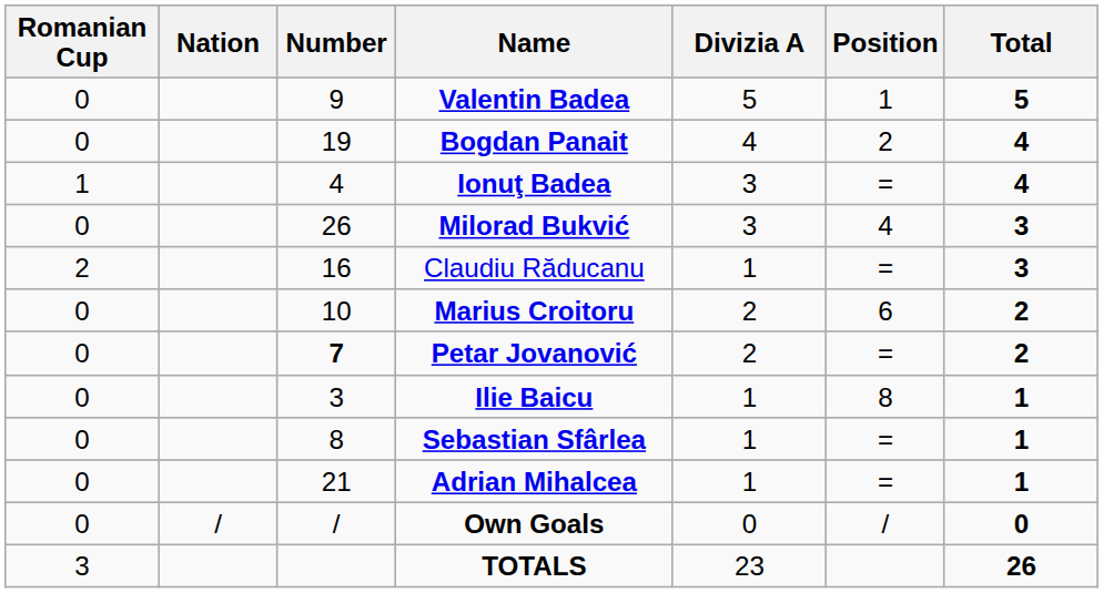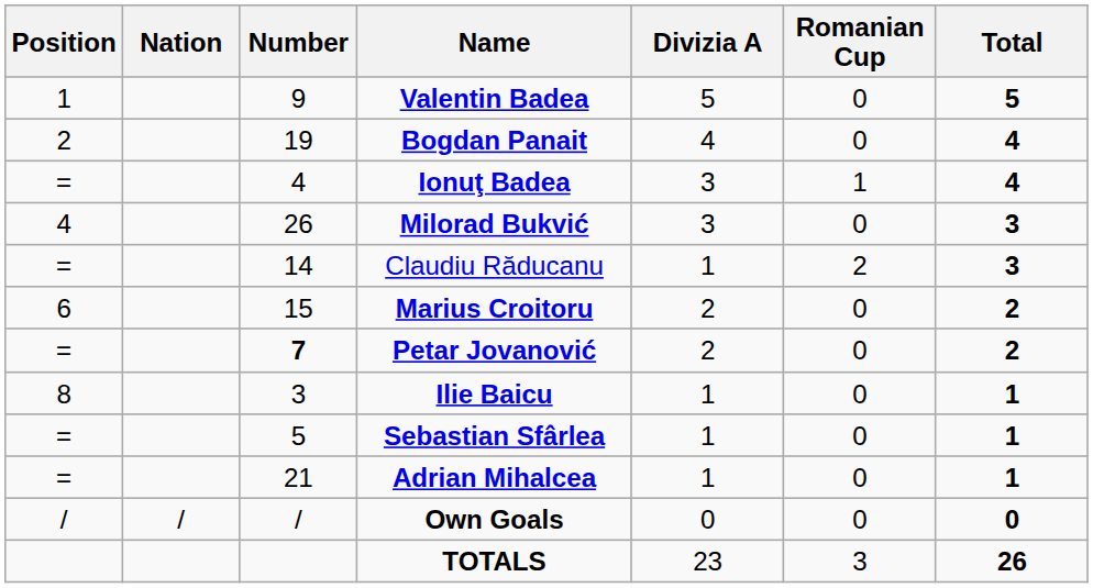 <table class="wikitable" style="font-size: 95%; text-align: center;">
 <tr>
-<th width=80>Romanian Cup</th>
+<th width=60>Position</th>
 <th width=60>Nation</th>
 <th width=60>Number</th>
 <th width=150>Name</th>
 <th width=80>Divizia A</th>
-<th width=60>Position</th>
+<th width=80>Romanian Cup</th>
 <th width=80>Total</th>
 </tr>
 <tr>
-<td>0</td>
+<td>1</td>
 <td></td>
 <td>9</td>
 <td><strong><a href='#'>Valentin Badea</a></strong></td>
 <td>5</td>
-<td>1</td>
+<td>0</td>
 <td><strong>5</strong></td>
 </tr>
 <tr>
-<td>0</td>
+<td>2</td>
 <td></td>
 <td>19</td>
 <td><strong><a href='#'>Bogdan Panait</a></strong></td>
 <td>4</td>
-<td>2</td>
+<td>0</td>
 <td><strong>4</strong></td>
 </tr>
 <tr>
-<td>1</td>
+<td>=</td>
 <td></td>
 <td>4</td>
 <td><strong><a href='#'>Ionuţ Badea</a></strong></td>
 <td>3</td>
-<td>=</td>
+<td>1</td>
 <td><strong>4</strong></td>
 </tr>
 <tr>
-<td>0</td>
+<td>4</td>
 <td></td>
 <td>26</td>
 <td><strong><a href='#'>Milorad Bukvić</a></strong></td>
 <td>3</td>
-<td>4</td>
+<td>0</td>
 <td><strong>3</strong></td>
 </tr>
 <tr>
-<td>2</td>
+<td>=</td>
 <td></td>
-<td>16</td>
+<td>14</td>
 <td><a href='#'>Claudiu Răducanu</a></td>
 <td>1</td>
-<td>=</td>
+<td>2</td>
 <td><strong>3</strong></td>
 </tr>
 <tr>
-<td>0</td>
+<td>6</td>
 <td></td>
-<td>10</td>
+<td>15</td>
 <td><strong><a href='#'>Marius Croitoru</a></strong></td>
 <td>2</td>
-<td>6</td>
+<td>0</td>
 <td><strong>2</strong></td>
 </tr>
 <tr>
-<td>0</td>
+<td>=</td>
 <td></td>
 <td><strong>7</strong></td>
 <td><strong><a href='#'>Petar Jovanović</a></strong></td>
 <td>2</td>
-<td>=</td>
+<td>0</td>
 <td><strong>2</strong></td>
 </tr>
 <tr>
-<td>0</td>
+<td>8</td>
 <td></td>
 <td>3</td>
 <td><strong><a href='#'>Ilie Baicu</a></strong></td>
 <td>1</td>
-<td>8</td>
+<td>0</td>
 <td><strong>1</strong></td>
 </tr>
 <tr>
-<td>0</td>
+<td>=</td>
 <td></td>
-<td>8</td>
+<td>5</td>
 <td><strong><a href='#'>Sebastian Sfârlea</a></strong></td>
 <td>1</td>
-<td>=</td>
+<td>0</td>
 <td><strong>1</strong></td>
 </tr>
 <tr>
-<td>0</td>
+<td>=</td>
 <td></td>
 <td>21</td>
 <td><strong><a href='#'>Adrian Mihalcea</a></strong></td>
 <td>1</td>
-<td>=</td>
+<td>0</td>
 <td><strong>1</strong></td>
 </tr>
 <tr>
-<td>0</td>
+<td>/</td>
 <td>/</td>
 <td>/</td>
 <td><strong>Own Goals</strong></td>
 <td>0</td>
-<td>/</td>
+<td>0</td>
 <td><strong>0</strong></td>
 </tr>
 <tr>
-<td>3</td>
+<td></td>
 <td></td>
 <td></td>
 <td><strong>TOTALS</strong></td>
 <td>23</td>
-<td></td>
+<td>3</td>
 <td><strong>26</strong></td>
 </tr>
 </table>
